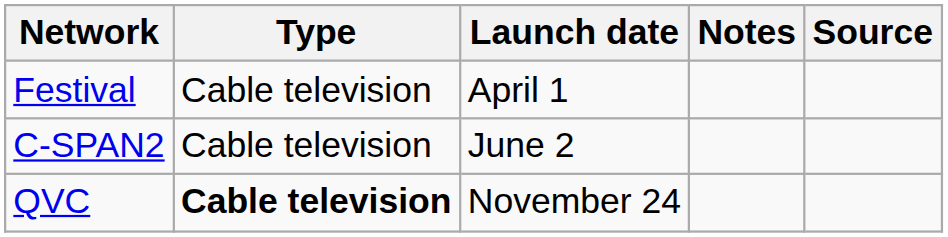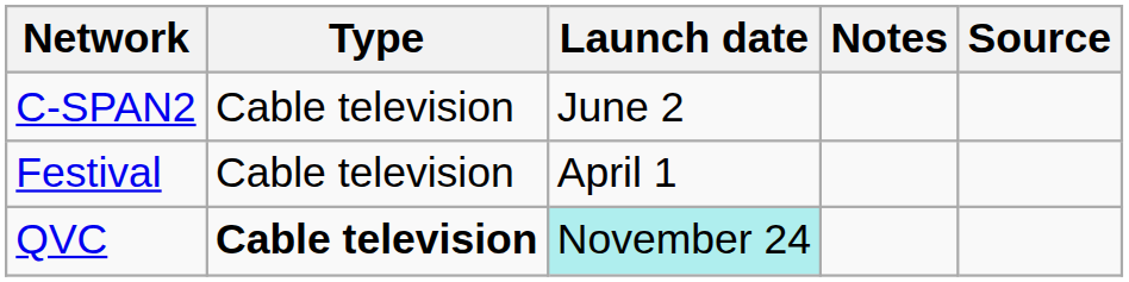 <table class="wikitable sortable">
 <tr>
 <th>Network</th>
 <th>Type</th>
 <th>Launch date</th>
 <th>Notes</th>
 <th>Source</th>
 </tr>
 <tr>
+<td><a href='#'>C-SPAN2</a></td>
+<td>Cable television</td>
+<td>June 2</td>
+<td></td>
+<td></td>
+</tr>
+<tr>
 <td><a href='#'>Festival</a></td>
 <td>Cable television</td>
 <td>April 1</td>
 <td></td>
 <td></td>
 </tr>
 <tr>
-<td><a href='#'>C-SPAN2</a></td>
-<td>Cable television</td>
-<td>June 2</td>
-<td></td>
-<td></td>
-</tr>
-<tr>
 <td><a href='#'>QVC</a></td>
 <td><strong>Cable television</strong></td>
-<td>November 24</td>
+<td style="background: paleturquoise;">November 24</td>
 <td></td>
 <td></td>
 </tr>
 </table>
